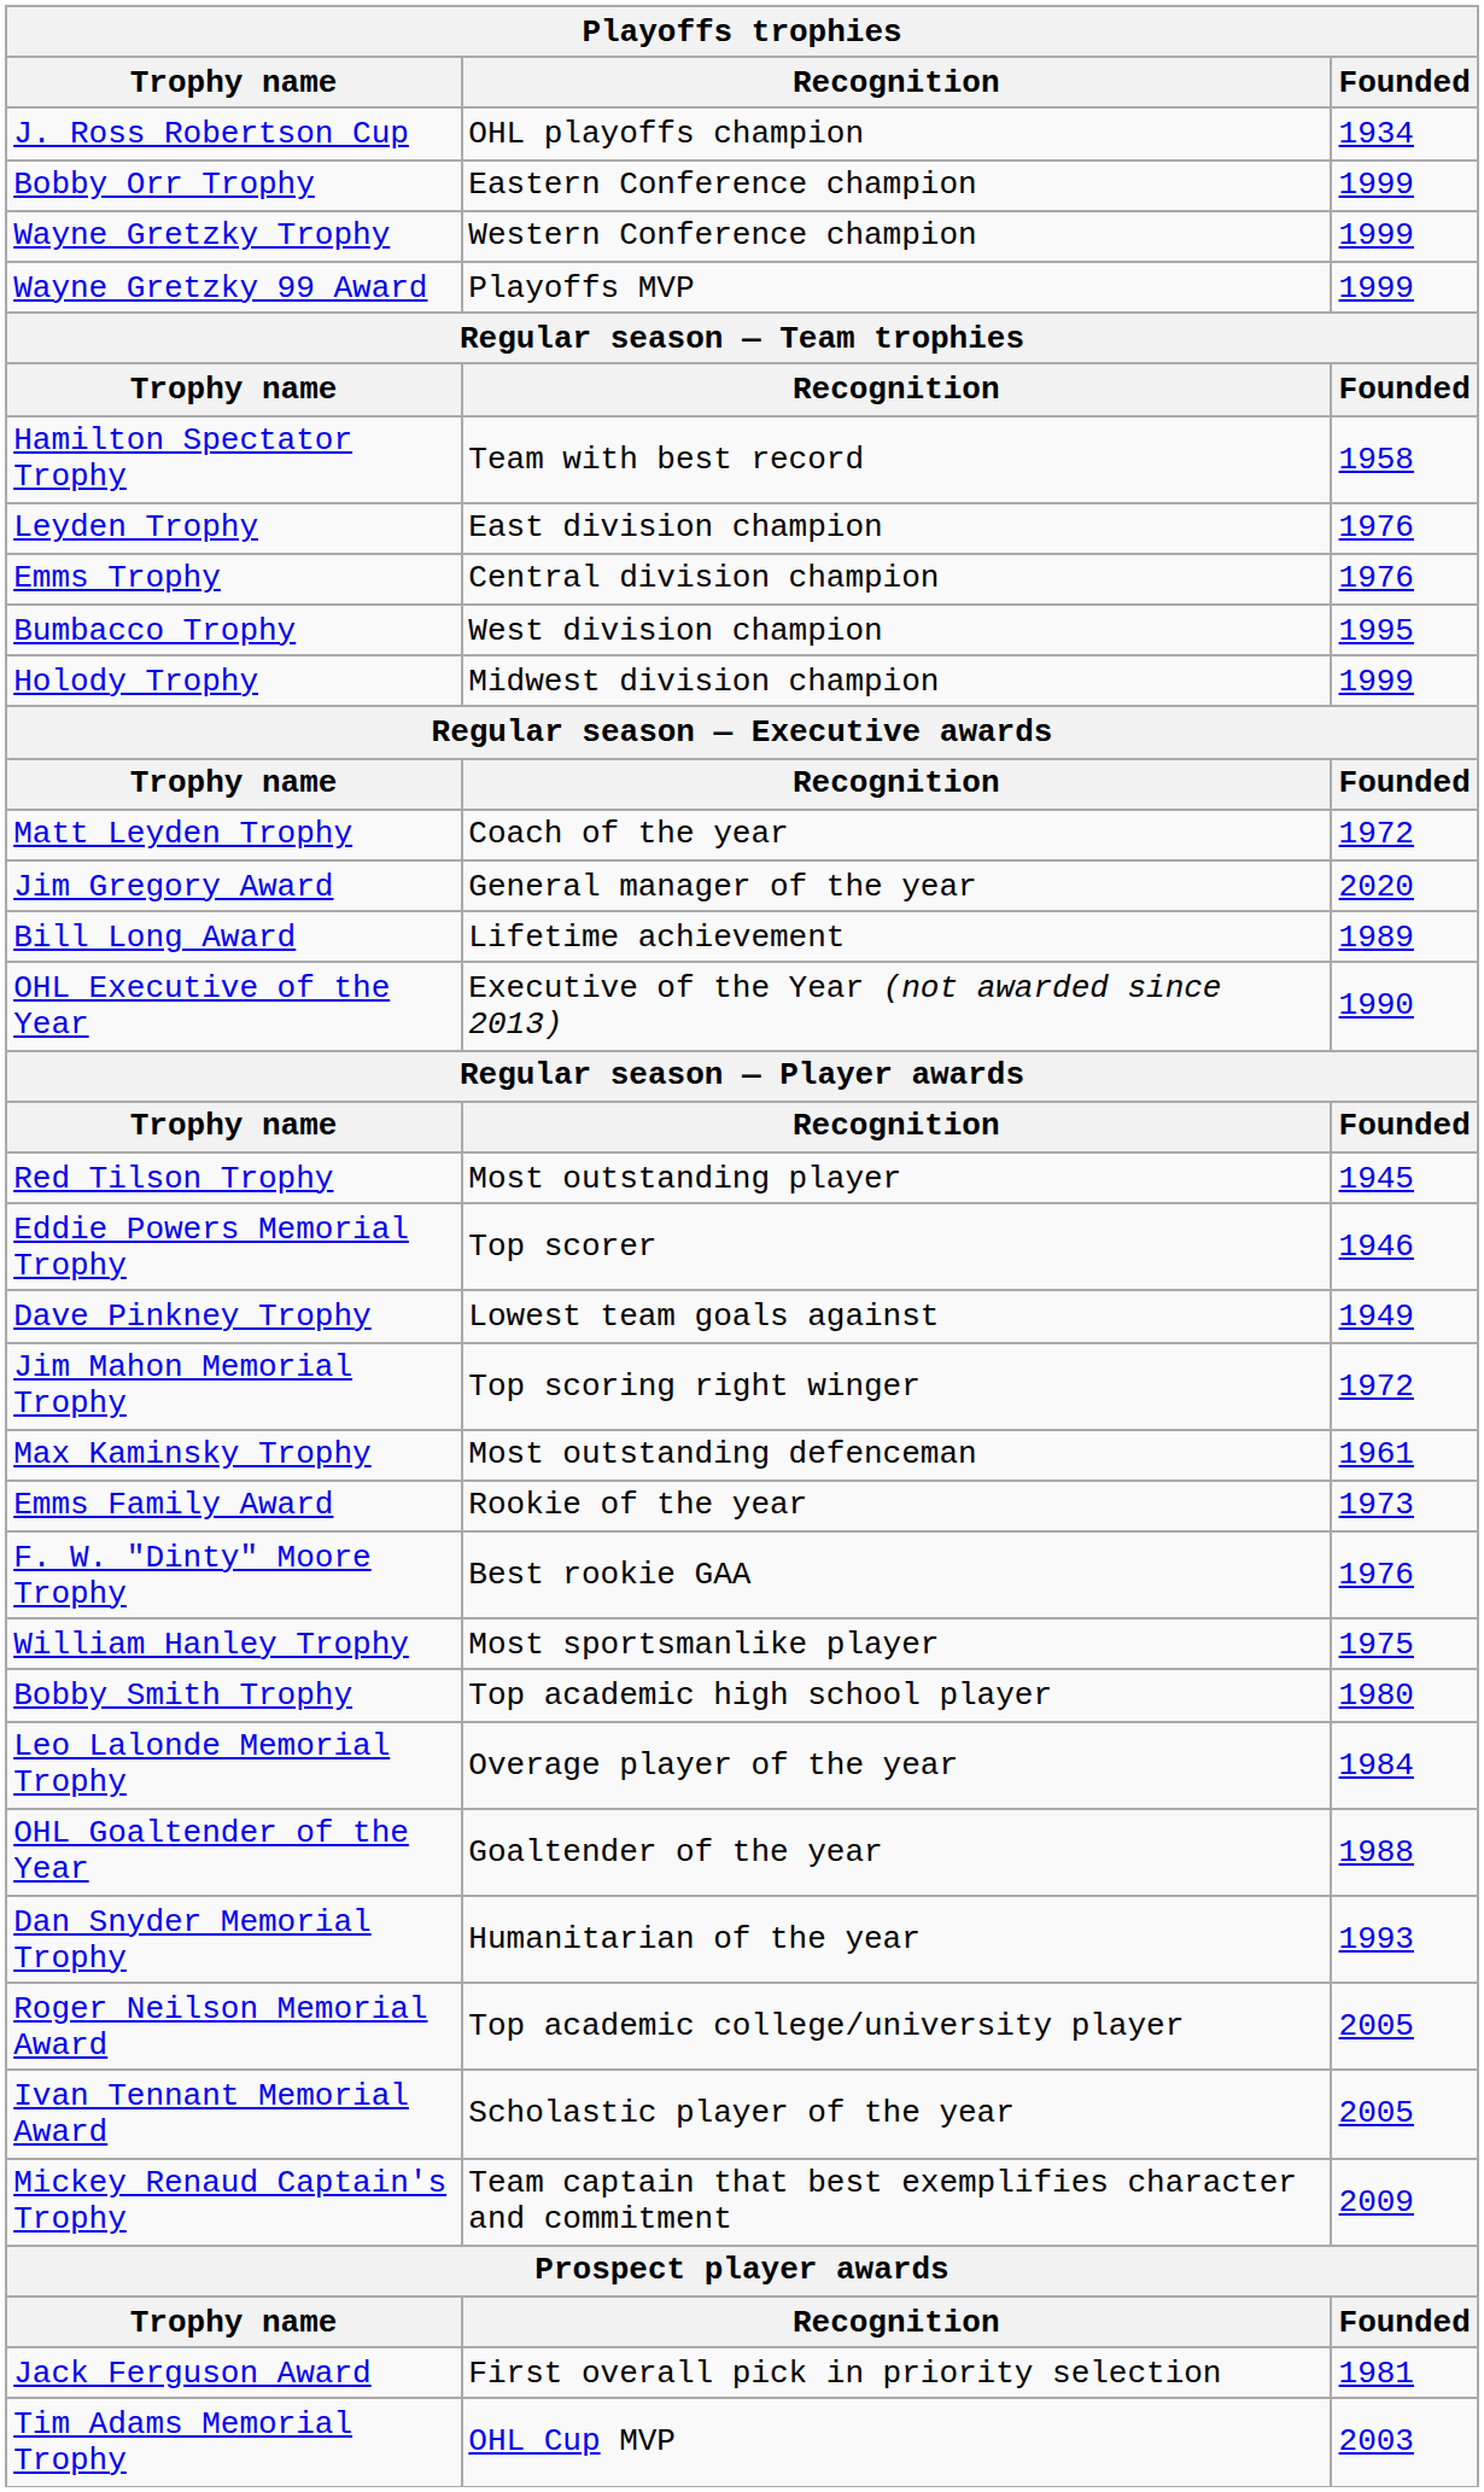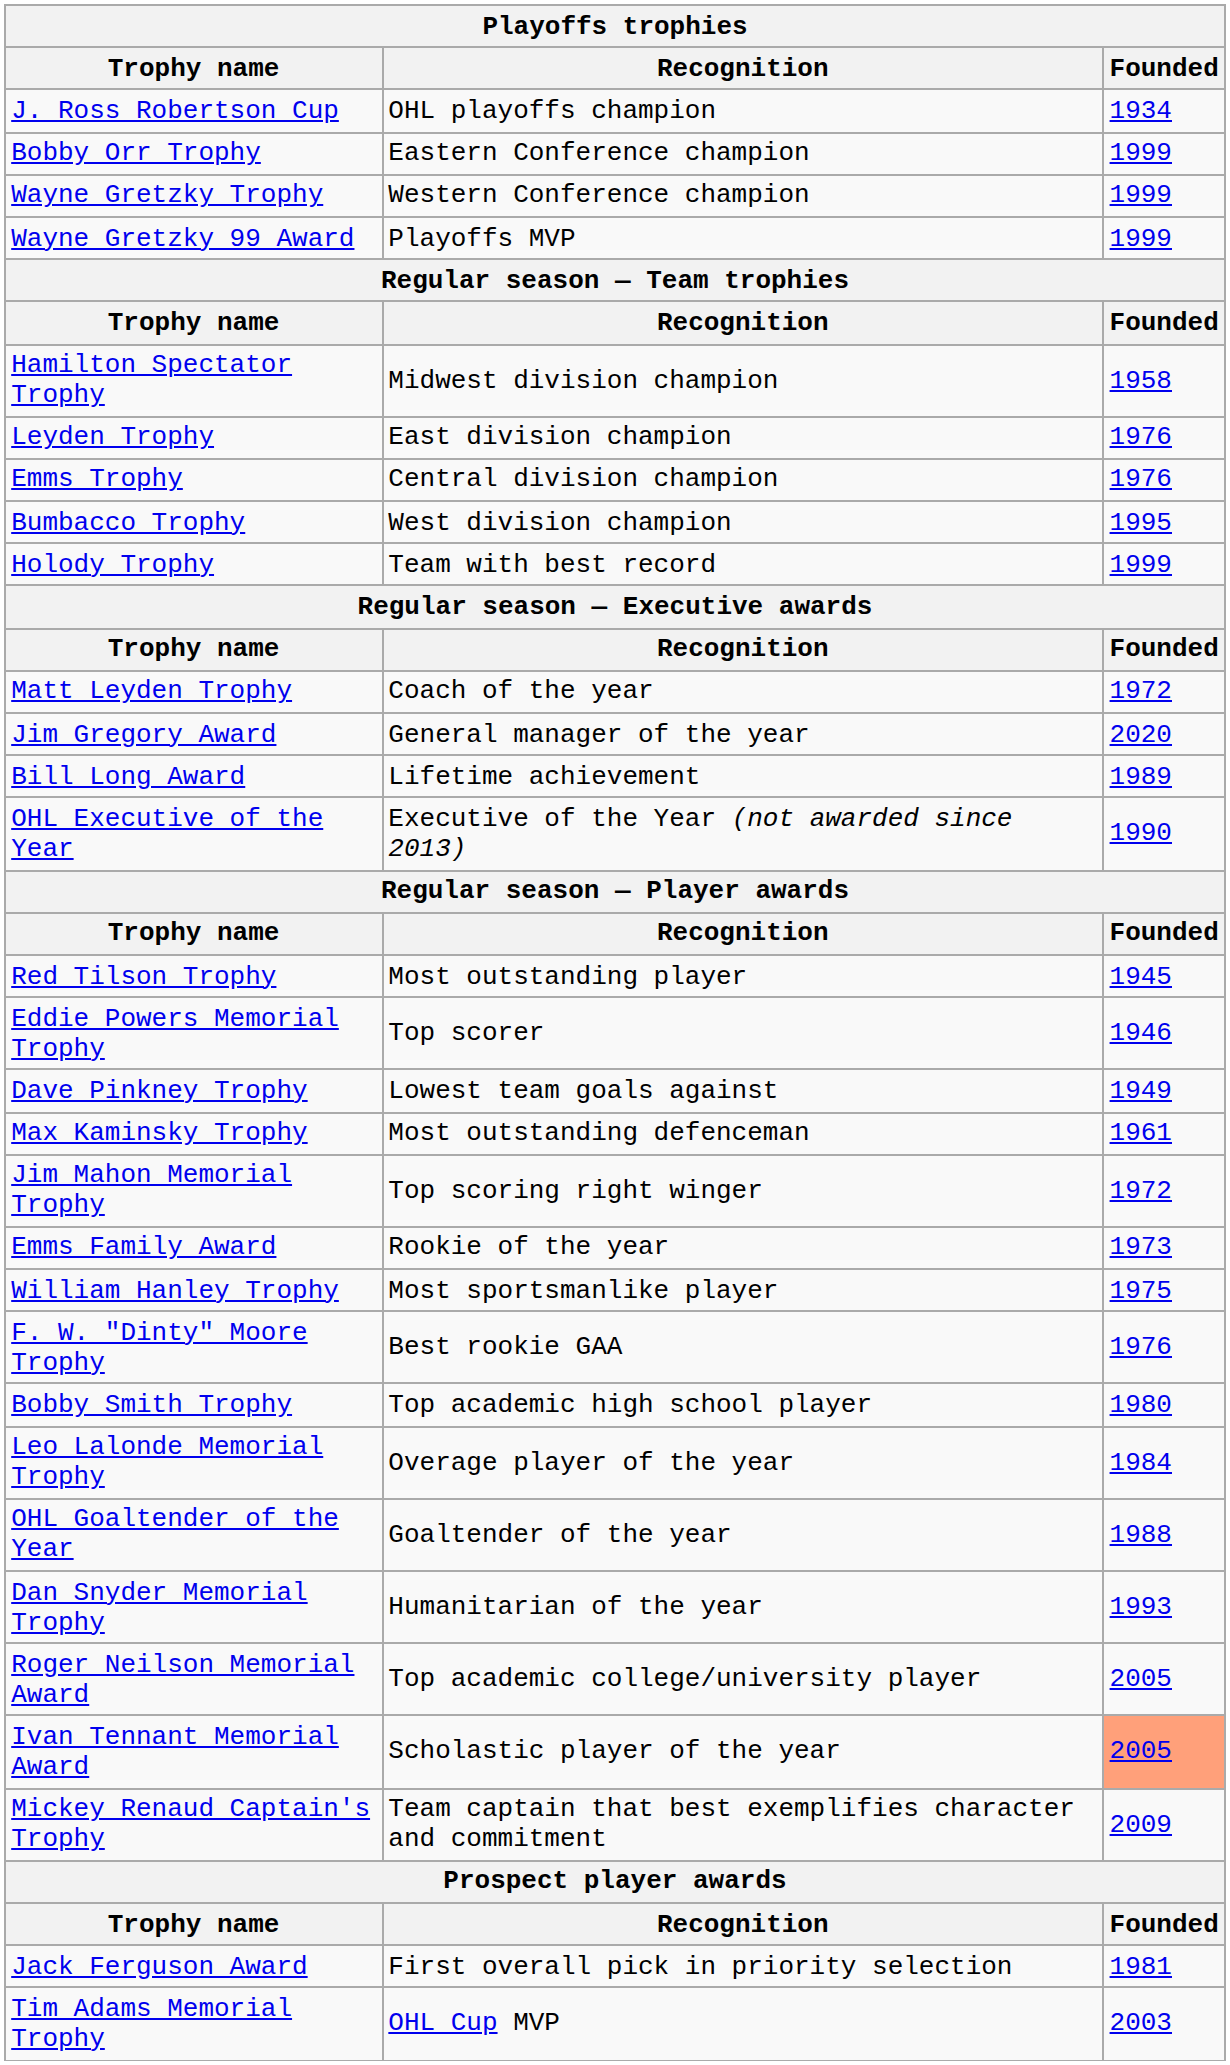 <table class="wikitable">
 <tr>
 <th colspan="3">Playoffs trophies</th>
 </tr>
 <tr>
 <th>Trophy name</th>
 <th>Recognition</th>
 <th>Founded</th>
 </tr>
 <tr>
 <td><a href='#'>J. Ross Robertson Cup</a></td>
 <td>OHL playoffs champion</td>
 <td><a href='#'>1934</a></td>
 </tr>
 <tr>
 <td><a href='#'>Bobby Orr Trophy</a></td>
 <td>Eastern Conference champion</td>
 <td><a href='#'>1999</a></td>
 </tr>
 <tr>
 <td><a href='#'>Wayne Gretzky Trophy</a></td>
 <td>Western Conference champion</td>
 <td><a href='#'>1999</a></td>
 </tr>
 <tr>
 <td><a href='#'>Wayne Gretzky 99 Award</a></td>
 <td>Playoffs MVP</td>
 <td><a href='#'>1999</a></td>
 </tr>
 <tr>
 <th colspan="3">Regular season — Team trophies</th>
 </tr>
 <tr>
 <th>Trophy name</th>
 <th>Recognition</th>
 <th>Founded</th>
 </tr>
 <tr>
 <td><a href='#'>Hamilton Spectator Trophy</a></td>
-<td>Team with best record</td>
+<td>Midwest division champion</td>
 <td><a href='#'>1958</a></td>
 </tr>
 <tr>
 <td><a href='#'>Leyden Trophy</a></td>
 <td>East division champion</td>
 <td><a href='#'>1976</a></td>
 </tr>
 <tr>
 <td><a href='#'>Emms Trophy</a></td>
 <td>Central division champion</td>
 <td><a href='#'>1976</a></td>
 </tr>
 <tr>
 <td><a href='#'>Bumbacco Trophy</a></td>
 <td>West division champion</td>
 <td><a href='#'>1995</a></td>
 </tr>
 <tr>
 <td><a href='#'>Holody Trophy</a></td>
-<td>Midwest division champion</td>
+<td>Team with best record</td>
 <td><a href='#'>1999</a></td>
 </tr>
 <tr>
 <th colspan="3">Regular season — Executive awards</th>
 </tr>
 <tr>
 <th>Trophy name</th>
 <th>Recognition</th>
 <th>Founded</th>
 </tr>
 <tr>
 <td><a href='#'>Matt Leyden Trophy</a></td>
 <td>Coach of the year</td>
 <td><a href='#'>1972</a></td>
 </tr>
 <tr>
 <td><a href='#'>Jim Gregory Award</a></td>
 <td>General manager of the year</td>
 <td><a href='#'>2020</a></td>
 </tr>
 <tr>
 <td><a href='#'>Bill Long Award</a></td>
 <td>Lifetime achievement</td>
 <td><a href='#'>1989</a></td>
 </tr>
 <tr>
 <td><a href='#'>OHL Executive of the Year</a></td>
 <td>Executive of the Year <em>(not awarded since 2013)</em></td>
 <td><a href='#'>1990</a></td>
 </tr>
 <tr>
 <th colspan="3">Regular season — Player awards</th>
 </tr>
 <tr>
 <th>Trophy name</th>
 <th>Recognition</th>
 <th>Founded</th>
 </tr>
 <tr>
 <td><a href='#'>Red Tilson Trophy</a></td>
 <td>Most outstanding player</td>
 <td><a href='#'>1945</a></td>
 </tr>
 <tr>
 <td><a href='#'>Eddie Powers Memorial Trophy</a></td>
 <td>Top scorer</td>
 <td><a href='#'>1946</a></td>
 </tr>
 <tr>
 <td><a href='#'>Dave Pinkney Trophy</a></td>
 <td>Lowest team goals against</td>
 <td><a href='#'>1949</a></td>
 </tr>
 <tr>
+<td><a href='#'>Max Kaminsky Trophy</a></td>
+<td>Most outstanding defenceman</td>
+<td><a href='#'>1961</a></td>
+</tr>
+<tr>
 <td><a href='#'>Jim Mahon Memorial Trophy</a></td>
 <td>Top scoring right winger</td>
 <td><a href='#'>1972</a></td>
-</tr>
-<tr>
-<td><a href='#'>Max Kaminsky Trophy</a></td>
-<td>Most outstanding defenceman</td>
-<td><a href='#'>1961</a></td>
 </tr>
 <tr>
 <td><a href='#'>Emms Family Award</a></td>
 <td>Rookie of the year</td>
 <td><a href='#'>1973</a></td>
 </tr>
 <tr>
+<td><a href='#'>William Hanley Trophy</a></td>
+<td>Most sportsmanlike player</td>
+<td><a href='#'>1975</a></td>
+</tr>
+<tr>
 <td><a href='#'>F. W. "Dinty" Moore Trophy</a></td>
 <td>Best rookie GAA</td>
 <td><a href='#'>1976</a></td>
-</tr>
-<tr>
-<td><a href='#'>William Hanley Trophy</a></td>
-<td>Most sportsmanlike player</td>
-<td><a href='#'>1975</a></td>
 </tr>
 <tr>
 <td><a href='#'>Bobby Smith Trophy</a></td>
 <td>Top academic high school player</td>
 <td><a href='#'>1980</a></td>
 </tr>
 <tr>
 <td><a href='#'>Leo Lalonde Memorial Trophy</a></td>
 <td>Overage player of the year</td>
 <td><a href='#'>1984</a></td>
 </tr>
 <tr>
 <td><a href='#'>OHL Goaltender of the Year</a></td>
 <td>Goaltender of the year</td>
 <td><a href='#'>1988</a></td>
 </tr>
 <tr>
 <td><a href='#'>Dan Snyder Memorial Trophy</a></td>
 <td>Humanitarian of the year</td>
 <td><a href='#'>1993</a></td>
 </tr>
 <tr>
 <td><a href='#'>Roger Neilson Memorial Award</a></td>
 <td>Top academic college/university player</td>
 <td><a href='#'>2005</a></td>
 </tr>
 <tr>
 <td><a href='#'>Ivan Tennant Memorial Award</a></td>
 <td>Scholastic player of the year</td>
-<td><a href='#'>2005</a></td>
+<td style="background: lightsalmon;"><a href='#'>2005</a></td>
 </tr>
 <tr>
 <td><a href='#'>Mickey Renaud Captain's Trophy</a></td>
 <td>Team captain that best exemplifies character and commitment</td>
 <td><a href='#'>2009</a></td>
 </tr>
 <tr>
 <th colspan="3">Prospect player awards</th>
 </tr>
 <tr>
 <th>Trophy name</th>
 <th>Recognition</th>
 <th>Founded</th>
 </tr>
 <tr>
 <td><a href='#'>Jack Ferguson Award</a></td>
 <td>First overall pick in priority selection</td>
 <td><a href='#'>1981</a></td>
 </tr>
 <tr>
 <td><a href='#'>Tim Adams Memorial Trophy</a></td>
 <td><a href='#'>OHL Cup</a> MVP</td>
 <td><a href='#'>2003</a></td>
 </tr>
 </table>
